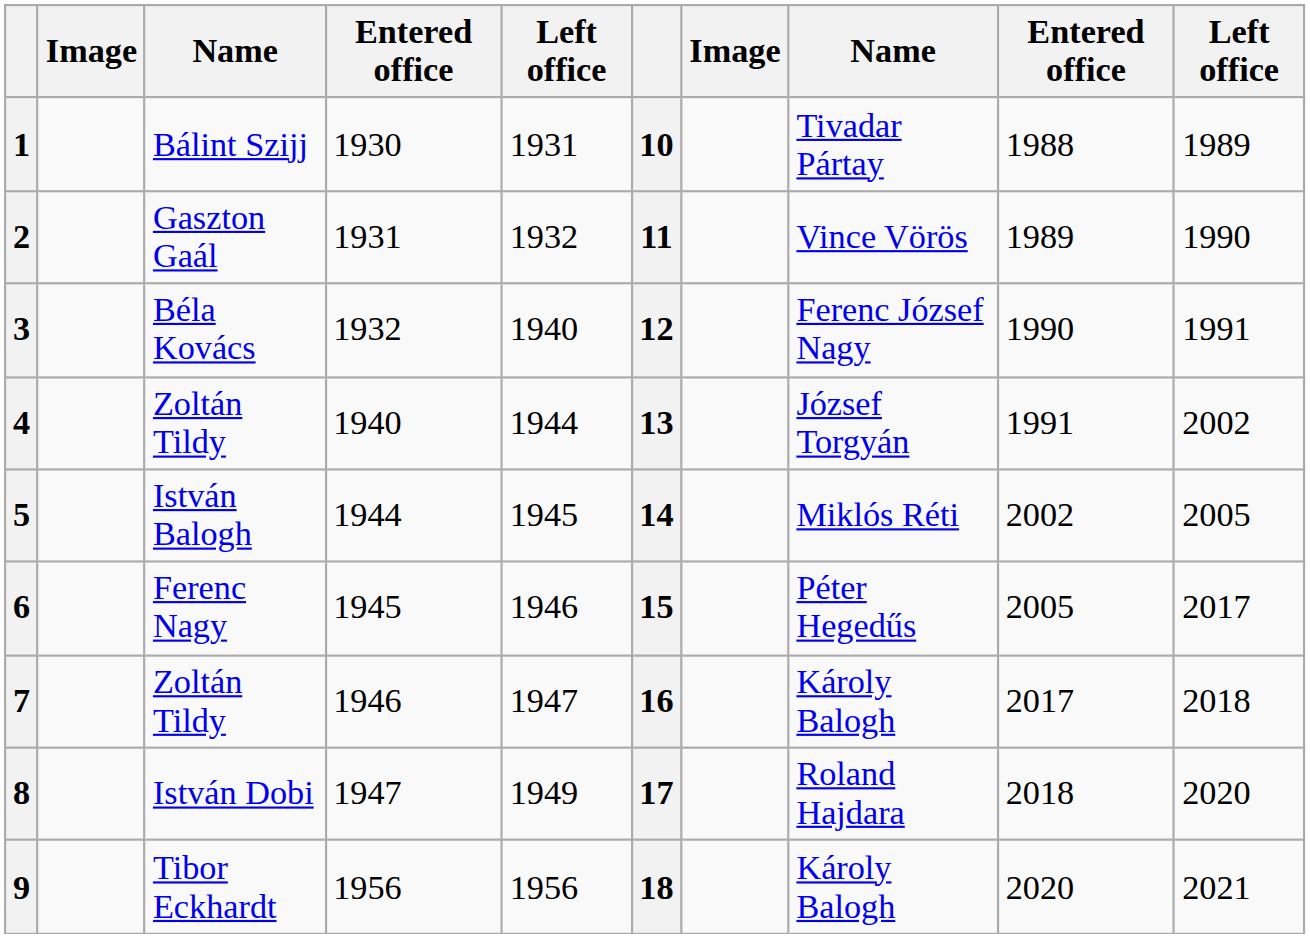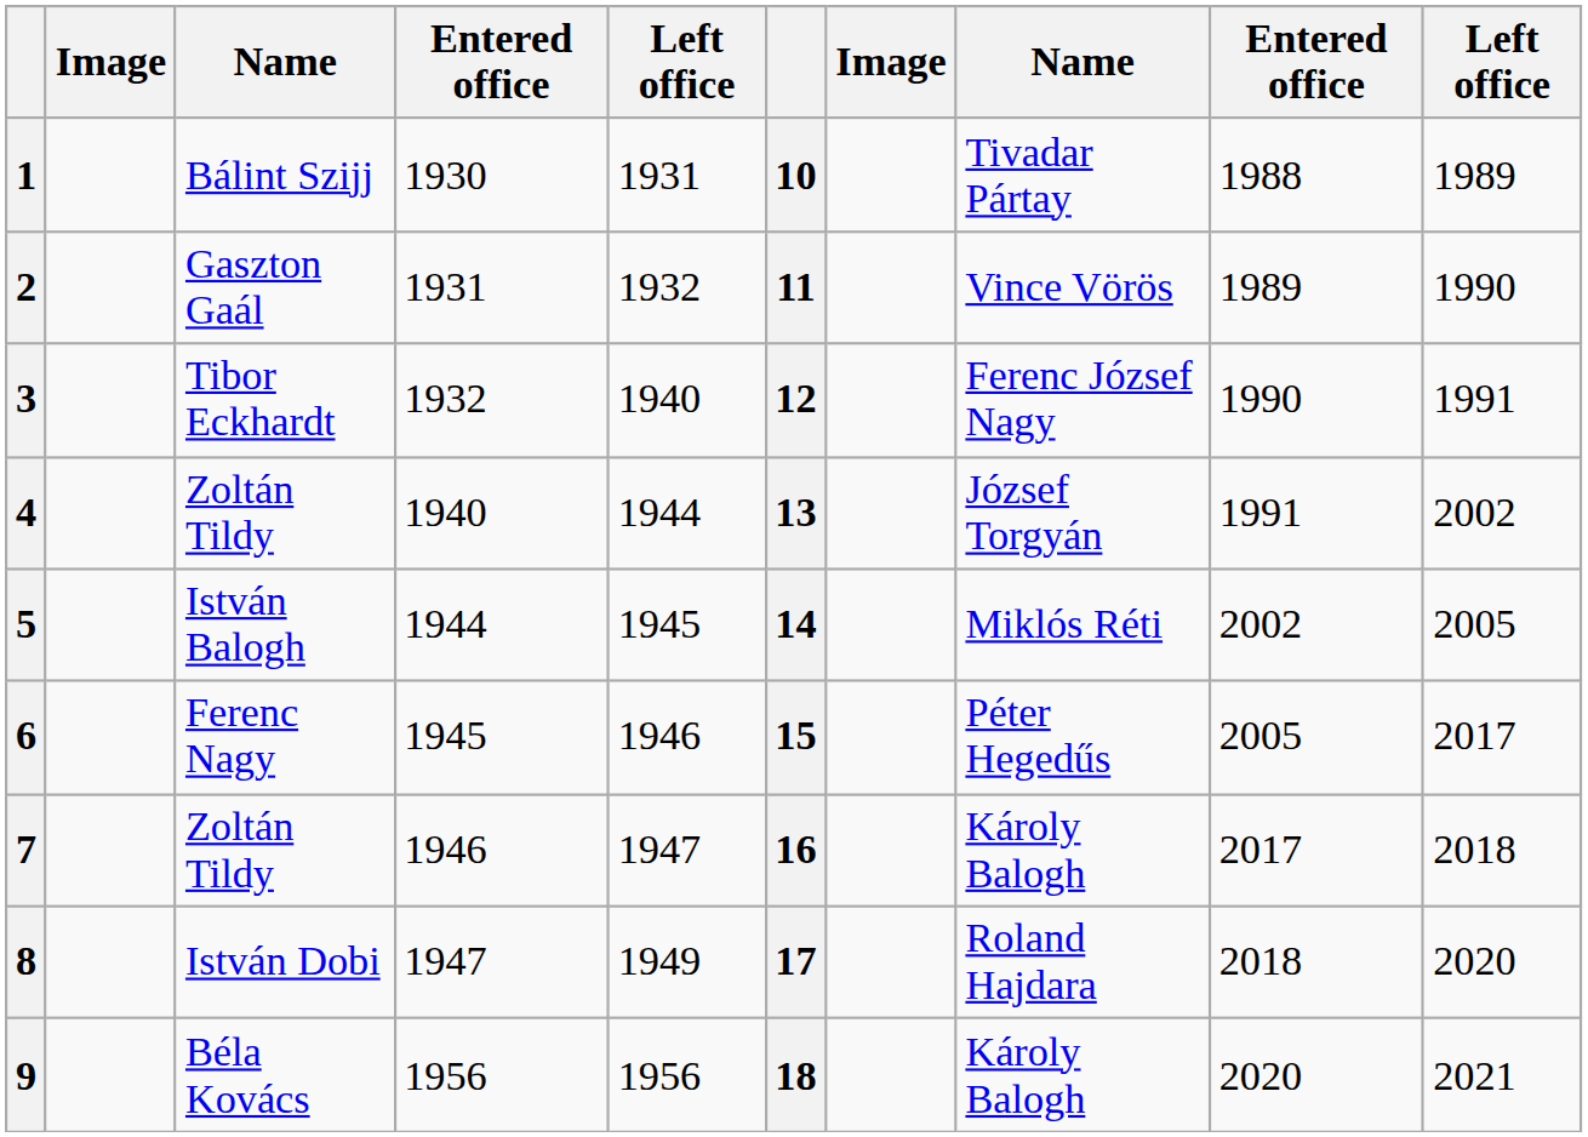 <table class="wikitable">
 <tr>
 <th></th>
 <th>Image</th>
 <th>Name</th>
 <th>Entered office</th>
 <th>Left office</th>
 <th></th>
 <th>Image</th>
 <th>Name</th>
 <th>Entered office</th>
 <th>Left office</th>
 </tr>
 <tr>
 <th>1</th>
 <td></td>
 <td><a href='#'>Bálint Szijj</a></td>
 <td>1930</td>
 <td>1931</td>
 <th>10</th>
 <td></td>
 <td><a href='#'>Tivadar Pártay</a></td>
 <td>1988</td>
 <td>1989</td>
 </tr>
 <tr>
 <th>2</th>
 <td></td>
 <td><a href='#'>Gaszton Gaál</a></td>
 <td>1931</td>
 <td>1932</td>
 <th>11</th>
 <td></td>
 <td><a href='#'>Vince Vörös</a></td>
 <td>1989</td>
 <td>1990</td>
 </tr>
 <tr>
 <th>3</th>
 <td></td>
-<td><a href='#'>Béla Kovács</a></td>
+<td><a href='#'>Tibor Eckhardt</a></td>
 <td>1932</td>
 <td>1940</td>
 <th>12</th>
 <td></td>
 <td><a href='#'>Ferenc József Nagy</a></td>
 <td>1990</td>
 <td>1991</td>
 </tr>
 <tr>
 <th>4</th>
 <td></td>
 <td><a href='#'>Zoltán Tildy</a></td>
 <td>1940</td>
 <td>1944</td>
 <th>13</th>
 <td></td>
 <td><a href='#'>József Torgyán</a></td>
 <td>1991</td>
 <td>2002</td>
 </tr>
 <tr>
 <th>5</th>
 <td></td>
 <td><a href='#'>István Balogh</a></td>
 <td>1944</td>
 <td>1945</td>
 <th>14</th>
 <td></td>
 <td><a href='#'>Miklós Réti</a></td>
 <td>2002</td>
 <td>2005</td>
 </tr>
 <tr>
 <th>6</th>
 <td></td>
 <td><a href='#'>Ferenc Nagy</a></td>
 <td>1945</td>
 <td>1946</td>
 <th>15</th>
 <td></td>
 <td><a href='#'>Péter Hegedűs</a></td>
 <td>2005</td>
 <td>2017</td>
 </tr>
 <tr>
 <th>7</th>
 <td></td>
 <td><a href='#'>Zoltán Tildy</a></td>
 <td>1946</td>
 <td>1947</td>
 <th>16</th>
 <td></td>
 <td><a href='#'>Károly Balogh</a></td>
 <td>2017</td>
 <td>2018</td>
 </tr>
 <tr>
 <th>8</th>
 <td></td>
 <td><a href='#'>István Dobi</a></td>
 <td>1947</td>
 <td>1949</td>
 <th>17</th>
 <td></td>
 <td><a href='#'>Roland Hajdara</a></td>
 <td>2018</td>
 <td>2020</td>
 </tr>
 <tr>
 <th>9</th>
 <td></td>
-<td><a href='#'>Tibor Eckhardt</a></td>
+<td><a href='#'>Béla Kovács</a></td>
 <td>1956</td>
 <td>1956</td>
 <th>18</th>
 <td></td>
 <td><a href='#'>Károly Balogh</a></td>
 <td>2020</td>
 <td>2021</td>
 </tr>
 </table>
